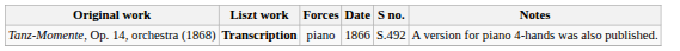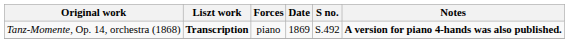 <table class="wikitable">
 <tr>
 <th>Original work</th>
 <th>Liszt work</th>
 <th>Forces</th>
 <th>Date</th>
 <th>S no.</th>
 <th>Notes</th>
 </tr>
 <tr>
 <td><em>Tanz-Momente</em>, Op. 14, orchestra (1868)</td>
 <td><strong>Transcription</strong></td>
 <td style="text-align: center">piano</td>
-<td>1866</td>
+<td>1869</td>
 <td>S.492</td>
-<td>A version for piano 4-hands was also published.</td>
+<td><strong>A version for piano 4-hands was also published.</strong></td>
 </tr>
 <tr>
 </tr>
 </table>
